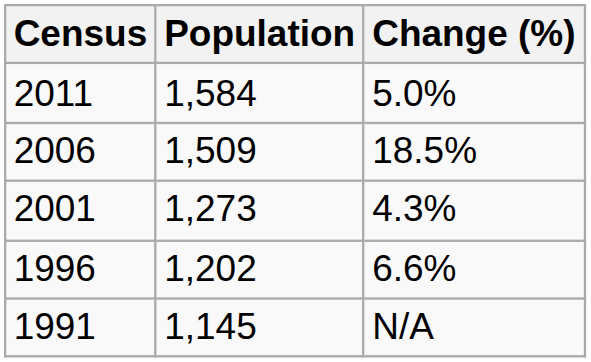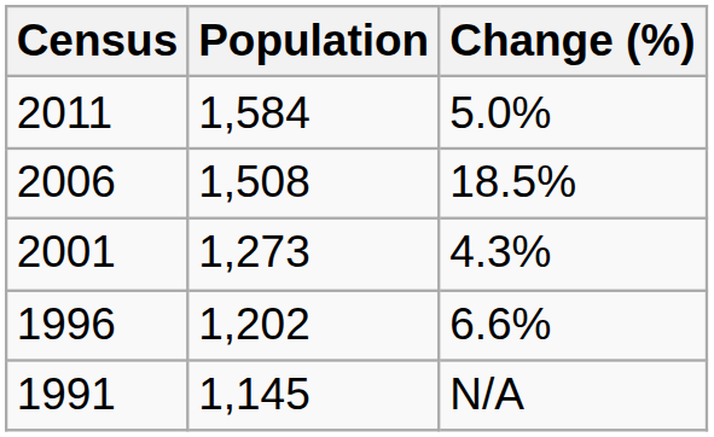 <table class="wikitable">
 <tr>
 <th>Census</th>
 <th>Population</th>
 <th>Change (%)</th>
 </tr>
 <tr>
 <td>2011</td>
 <td>1,584</td>
 <td> 5.0%</td>
 </tr>
 <tr>
 <td>2006</td>
-<td>1,509</td>
+<td>1,508</td>
 <td> 18.5%</td>
 </tr>
 <tr>
 <td>2001</td>
 <td>1,273</td>
 <td> 4.3%</td>
 </tr>
 <tr>
 <td>1996</td>
 <td>1,202</td>
 <td> 6.6%</td>
 </tr>
 <tr>
 <td>1991</td>
 <td>1,145</td>
 <td>N/A</td>
 </tr>
 </table>
